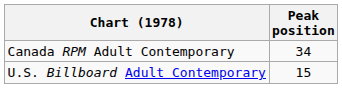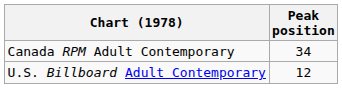 <table class="wikitable sortable">
 <tr>
 <th>Chart (1978)</th>
 <th>Peak<br>position</th>
 </tr>
 <tr>
 <td>Canada <em>RPM</em> Adult Contemporary</td>
 <td style="text-align:center;">34</td>
 </tr>
 <tr>
 <td>U.S. <em>Billboard</em> <a href='#'>Adult Contemporary</a></td>
-<td style="text-align:center;">15</td>
+<td style="text-align:center;">12</td>
 </tr>
 <tr>
 </tr>
 </table>
